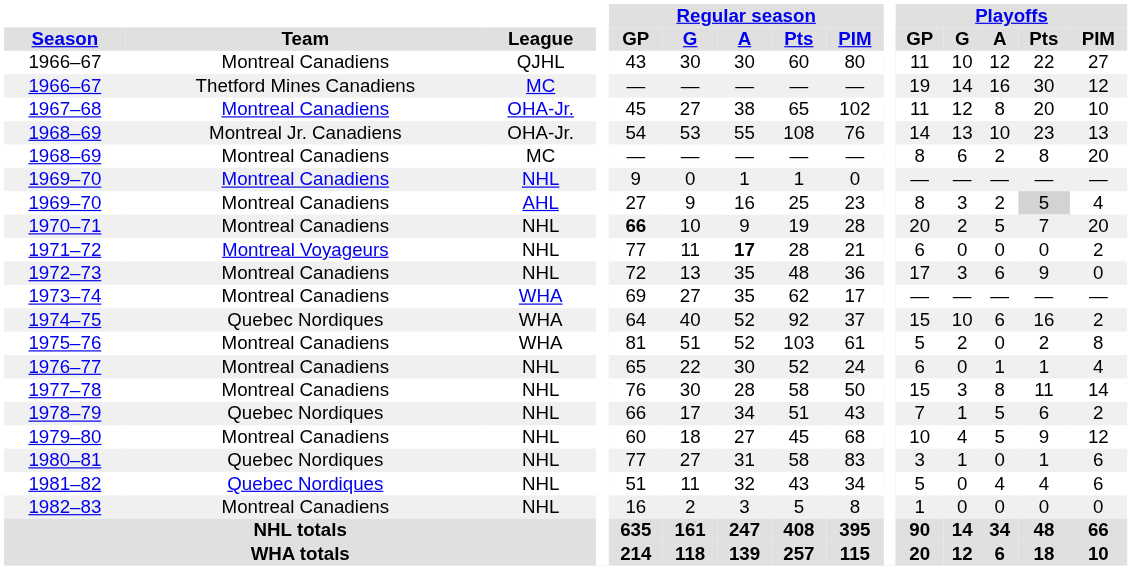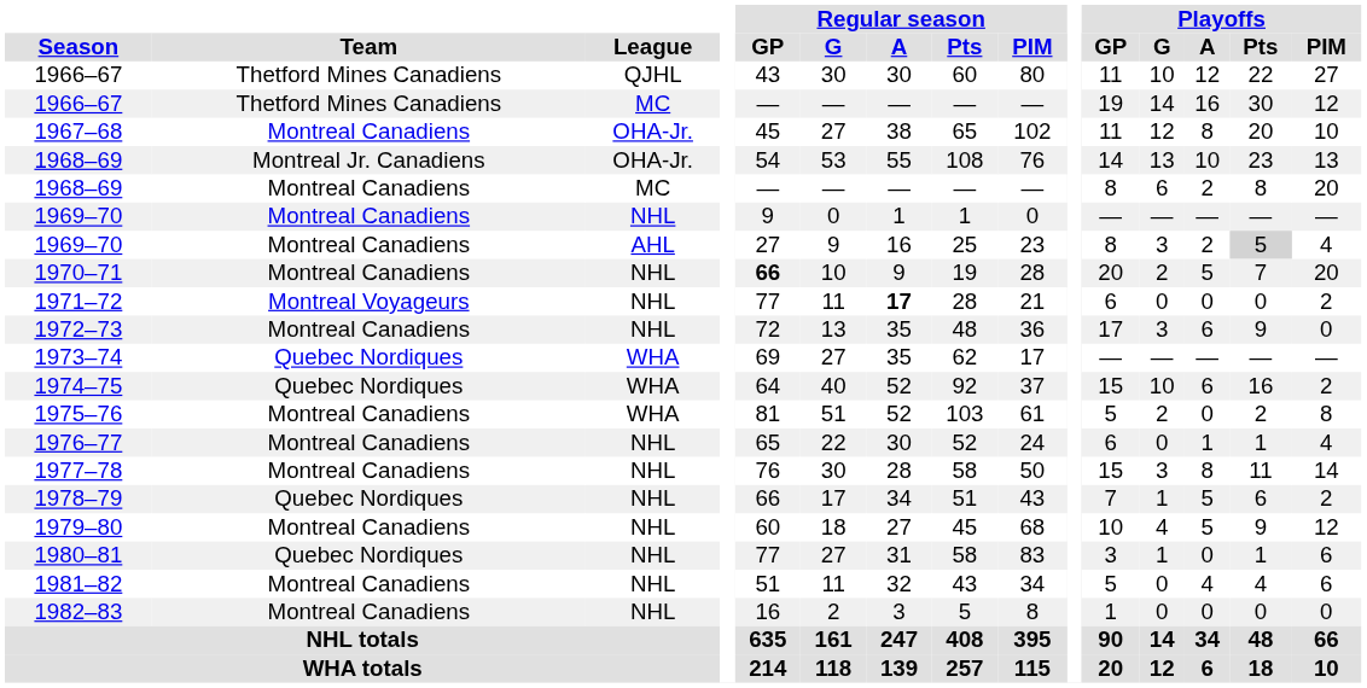 <table border="0" cellpadding="1" cellspacing="0" style="text-align:center; width:60em">
 <tr bgcolor="#e0e0e0">
 <th colspan="3" bgcolor="#ffffff"> </th>
 <th rowspan="99" bgcolor="#ffffff"> </th>
 <th colspan="5"><a href='#'>Regular season</a></th>
 <th rowspan="99" bgcolor="#ffffff"> </th>
 <th colspan="5"><a href='#'>Playoffs</a></th>
 </tr>
 <tr bgcolor="#e0e0e0">
 <th><a href='#'>Season</a></th>
 <th>Team</th>
 <th>League</th>
 <th>GP</th>
 <th><a href='#'>G</a></th>
 <th><a href='#'>A</a></th>
 <th><a href='#'>Pts</a></th>
 <th><a href='#'>PIM</a></th>
 <th>GP</th>
 <th>G</th>
 <th>A</th>
 <th>Pts</th>
 <th>PIM</th>
 </tr>
 <tr>
 <td>1966–67</td>
-<td>Montreal Canadiens</td>
+<td>Thetford Mines Canadiens</td>
 <td>QJHL</td>
 <td>43</td>
 <td>30</td>
 <td>30</td>
 <td>60</td>
 <td>80</td>
 <td>11</td>
 <td>10</td>
 <td>12</td>
 <td>22</td>
 <td>27</td>
 </tr>
 <tr bgcolor="#f0f0f0">
 <td><a href='#'>1966–67</a></td>
 <td>Thetford Mines Canadiens</td>
 <td><a href='#'>MC</a></td>
 <td>—</td>
 <td>—</td>
 <td>—</td>
 <td>—</td>
 <td>—</td>
 <td>19</td>
 <td>14</td>
 <td>16</td>
 <td>30</td>
 <td>12</td>
 </tr>
 <tr>
 <td><a href='#'>1967–68</a></td>
 <td><a href='#'>Montreal Canadiens</a></td>
 <td><a href='#'>OHA-Jr.</a></td>
 <td>45</td>
 <td>27</td>
 <td>38</td>
 <td>65</td>
 <td>102</td>
 <td>11</td>
 <td>12</td>
 <td>8</td>
 <td>20</td>
 <td>10</td>
 </tr>
 <tr bgcolor="#f0f0f0">
 <td><a href='#'>1968–69</a></td>
 <td>Montreal Jr. Canadiens</td>
 <td>OHA-Jr.</td>
 <td>54</td>
 <td>53</td>
 <td>55</td>
 <td>108</td>
 <td>76</td>
 <td>14</td>
 <td>13</td>
 <td>10</td>
 <td>23</td>
 <td>13</td>
 </tr>
 <tr>
 <td><a href='#'>1968–69</a></td>
 <td>Montreal Canadiens</td>
 <td>MC</td>
 <td>—</td>
 <td>—</td>
 <td>—</td>
 <td>—</td>
 <td>—</td>
 <td>8</td>
 <td>6</td>
 <td>2</td>
 <td>8</td>
 <td>20</td>
 </tr>
 <tr bgcolor="#f0f0f0">
 <td><a href='#'>1969–70</a></td>
 <td><a href='#'>Montreal Canadiens</a></td>
 <td><a href='#'>NHL</a></td>
 <td>9</td>
 <td>0</td>
 <td>1</td>
 <td>1</td>
 <td>0</td>
 <td>—</td>
 <td>—</td>
 <td>—</td>
 <td>—</td>
 <td>—</td>
 </tr>
 <tr>
 <td><a href='#'>1969–70</a></td>
 <td>Montreal Canadiens</td>
 <td><a href='#'>AHL</a></td>
 <td>27</td>
 <td>9</td>
 <td>16</td>
 <td>25</td>
 <td>23</td>
 <td>8</td>
 <td>3</td>
 <td>2</td>
 <td style="background: lightgrey;">5</td>
 <td>4</td>
 </tr>
 <tr bgcolor="#f0f0f0">
 <td><a href='#'>1970–71</a></td>
 <td>Montreal Canadiens</td>
 <td>NHL</td>
 <td><strong>66</strong></td>
 <td>10</td>
 <td>9</td>
 <td>19</td>
 <td>28</td>
 <td>20</td>
 <td>2</td>
 <td>5</td>
 <td>7</td>
 <td>20</td>
 </tr>
 <tr>
 <td><a href='#'>1971–72</a></td>
 <td><a href='#'>Montreal Voyageurs</a></td>
 <td>NHL</td>
 <td>77</td>
 <td>11</td>
 <td><strong>17</strong></td>
 <td>28</td>
 <td>21</td>
 <td>6</td>
 <td>0</td>
 <td>0</td>
 <td>0</td>
 <td>2</td>
 </tr>
 <tr bgcolor="#f0f0f0">
 <td><a href='#'>1972–73</a></td>
 <td>Montreal Canadiens</td>
 <td>NHL</td>
 <td>72</td>
 <td>13</td>
 <td>35</td>
 <td>48</td>
 <td>36</td>
 <td>17</td>
 <td>3</td>
 <td>6</td>
 <td>9</td>
 <td>0</td>
 </tr>
 <tr>
 <td><a href='#'>1973–74</a></td>
-<td>Montreal Canadiens</td>
+<td><a href='#'>Quebec Nordiques</a></td>
 <td><a href='#'>WHA</a></td>
 <td>69</td>
 <td>27</td>
 <td>35</td>
 <td>62</td>
 <td>17</td>
 <td>—</td>
 <td>—</td>
 <td>—</td>
 <td>—</td>
 <td>—</td>
 </tr>
 <tr bgcolor="#f0f0f0">
 <td><a href='#'>1974–75</a></td>
 <td>Quebec Nordiques</td>
 <td>WHA</td>
 <td>64</td>
 <td>40</td>
 <td>52</td>
 <td>92</td>
 <td>37</td>
 <td>15</td>
 <td>10</td>
 <td>6</td>
 <td>16</td>
 <td>2</td>
 </tr>
 <tr>
 <td><a href='#'>1975–76</a></td>
 <td>Montreal Canadiens</td>
 <td>WHA</td>
 <td>81</td>
 <td>51</td>
 <td>52</td>
 <td>103</td>
 <td>61</td>
 <td>5</td>
 <td>2</td>
 <td>0</td>
 <td>2</td>
 <td>8</td>
 </tr>
 <tr bgcolor="#f0f0f0">
 <td><a href='#'>1976–77</a></td>
 <td>Montreal Canadiens</td>
 <td>NHL</td>
 <td>65</td>
 <td>22</td>
 <td>30</td>
 <td>52</td>
 <td>24</td>
 <td>6</td>
 <td>0</td>
 <td>1</td>
 <td>1</td>
 <td>4</td>
 </tr>
 <tr>
 <td><a href='#'>1977–78</a></td>
 <td>Montreal Canadiens</td>
 <td>NHL</td>
 <td>76</td>
 <td>30</td>
 <td>28</td>
 <td>58</td>
 <td>50</td>
 <td>15</td>
 <td>3</td>
 <td>8</td>
 <td>11</td>
 <td>14</td>
 </tr>
 <tr bgcolor="#f0f0f0">
 <td><a href='#'>1978–79</a></td>
 <td>Quebec Nordiques</td>
 <td>NHL</td>
 <td>66</td>
 <td>17</td>
 <td>34</td>
 <td>51</td>
 <td>43</td>
 <td>7</td>
 <td>1</td>
 <td>5</td>
 <td>6</td>
 <td>2</td>
 </tr>
 <tr>
 <td><a href='#'>1979–80</a></td>
 <td>Montreal Canadiens</td>
 <td>NHL</td>
 <td>60</td>
 <td>18</td>
 <td>27</td>
 <td>45</td>
 <td>68</td>
 <td>10</td>
 <td>4</td>
 <td>5</td>
 <td>9</td>
 <td>12</td>
 </tr>
 <tr bgcolor="#f0f0f0">
 <td><a href='#'>1980–81</a></td>
 <td>Quebec Nordiques</td>
 <td>NHL</td>
 <td>77</td>
 <td>27</td>
 <td>31</td>
 <td>58</td>
 <td>83</td>
 <td>3</td>
 <td>1</td>
 <td>0</td>
 <td>1</td>
 <td>6</td>
 </tr>
 <tr>
 <td><a href='#'>1981–82</a></td>
-<td><a href='#'>Quebec Nordiques</a></td>
+<td>Montreal Canadiens</td>
 <td>NHL</td>
 <td>51</td>
 <td>11</td>
 <td>32</td>
 <td>43</td>
 <td>34</td>
 <td>5</td>
 <td>0</td>
 <td>4</td>
 <td>4</td>
 <td>6</td>
 </tr>
 <tr bgcolor="#f0f0f0">
 <td><a href='#'>1982–83</a></td>
 <td>Montreal Canadiens</td>
 <td>NHL</td>
 <td>16</td>
 <td>2</td>
 <td>3</td>
 <td>5</td>
 <td>8</td>
 <td>1</td>
 <td>0</td>
 <td>0</td>
 <td>0</td>
 <td>0</td>
 </tr>
 <tr bgcolor="#e0e0e0">
 <th colspan="3">NHL totals</th>
 <th>635</th>
 <th>161</th>
 <th>247</th>
 <th>408</th>
 <th>395</th>
 <th>90</th>
 <th>14</th>
 <th>34</th>
 <th>48</th>
 <th>66</th>
 </tr>
 <tr bgcolor="#e0e0e0">
 <th colspan="3">WHA totals</th>
 <th>214</th>
 <th>118</th>
 <th>139</th>
 <th>257</th>
 <th>115</th>
 <th>20</th>
 <th>12</th>
 <th>6</th>
 <th>18</th>
 <th>10</th>
 </tr>
 </table>
